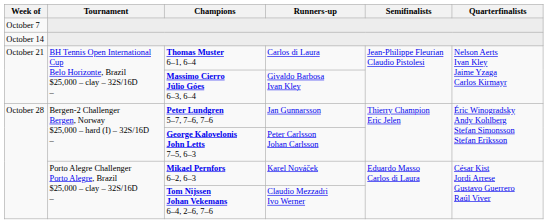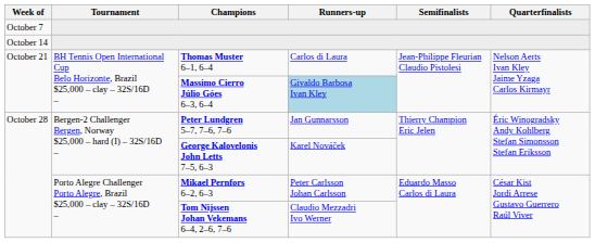 <table class="wikitable" style="font-size:85%;">
 <tr>
 <th width="75">Week of</th>
 <th width="250">Tournament</th>
 <th width="210">Champions</th>
 <th width="210">Runners-up</th>
 <th width="170">Semifinalists</th>
 <th width="170">Quarterfinalists</th>
 </tr>
 <tr valign="top">
 <td rowspan="1">October 7</td>
 <td colspan="5" bgcolor="#ededed"></td>
 </tr>
 <tr valign="top">
 <td rowspan="1">October 14</td>
 <td colspan="5" bgcolor="#ededed"></td>
 </tr>
 <tr valign="top">
 <td rowspan="2">October 21</td>
 <td rowspan="2"><a href='#'>BH Tennis Open International Cup</a><br> <a href='#'>Belo Horizonte</a>, Brazil<br>$25,000 – clay – 32S/16D<br>  – </td>
 <td> <strong><a href='#'>Thomas Muster</a></strong> <br>6–1, 6–4</td>
 <td> <a href='#'>Carlos di Laura</a></td>
 <td rowspan="2"> <a href='#'>Jean-Philippe Fleurian</a> <br>  <a href='#'>Claudio Pistolesi</a></td>
 <td rowspan="2"> <a href='#'>Nelson Aerts</a> <br>  <a href='#'>Ivan Kley</a> <br> <a href='#'>Jaime Yzaga</a> <br>  <a href='#'>Carlos Kirmayr</a></td>
 </tr>
 <tr valign="top">
 <td> <strong><a href='#'>Massimo Cierro</a></strong> <br> <strong><a href='#'>Júlio Góes</a></strong><br>6–3, 6–4</td>
-<td> <a href='#'>Givaldo Barbosa</a> <br> <a href='#'>Ivan Kley</a></td>
+<td style="background: lightblue;"> <a href='#'>Givaldo Barbosa</a> <br> <a href='#'>Ivan Kley</a></td>
 </tr>
 <tr valign="top">
 <td rowspan="4">October 28</td>
 <td rowspan="2">Bergen-2 Challenger<br> <a href='#'>Bergen</a>, Norway<br>$25,000 – hard (I) – 32S/16D<br>  – </td>
 <td> <strong><a href='#'>Peter Lundgren</a></strong> <br>5–7, 7–6, 7–6</td>
 <td> <a href='#'>Jan Gunnarsson</a></td>
 <td rowspan="2"> <a href='#'>Thierry Champion</a> <br>  <a href='#'>Eric Jelen</a></td>
 <td rowspan="2"> <a href='#'>Éric Winogradsky</a> <br> <a href='#'>Andy Kohlberg</a> <br> <a href='#'>Stefan Simonsson</a> <br>  <a href='#'>Stefan Eriksson</a></td>
 </tr>
 <tr valign="top">
 <td> <strong><a href='#'>George Kalovelonis</a></strong> <br> <strong><a href='#'>John Letts</a></strong><br>7–5, 6–3</td>
-<td> <a href='#'>Peter Carlsson</a> <br>  <a href='#'>Johan Carlsson</a></td>
+<td> <a href='#'>Karel Nováček</a></td>
 </tr>
 <tr valign="top">
 <td rowspan="2">Porto Alegre Challenger<br> <a href='#'>Porto Alegre</a>, Brazil<br>$25,000 – clay – 32S/16D<br>  – </td>
 <td> <strong><a href='#'>Mikael Pernfors</a></strong> <br>6–2, 6–3</td>
-<td> <a href='#'>Karel Nováček</a></td>
+<td> <a href='#'>Peter Carlsson</a> <br>  <a href='#'>Johan Carlsson</a></td>
 <td rowspan="2"> <a href='#'>Eduardo Masso</a> <br>  <a href='#'>Carlos di Laura</a></td>
 <td rowspan="2"> <a href='#'>César Kist</a> <br>  <a href='#'>Jordi Arrese</a> <br> <a href='#'>Gustavo Guerrero</a> <br>  <a href='#'>Raúl Viver</a></td>
 </tr>
 <tr valign="top">
 <td> <strong><a href='#'>Tom Nijssen</a></strong> <br> <strong><a href='#'>Johan Vekemans</a></strong><br>6–4, 2–6, 7–6</td>
 <td> <a href='#'>Claudio Mezzadri</a> <br> <a href='#'>Ivo Werner</a></td>
 </tr>
 </table>
